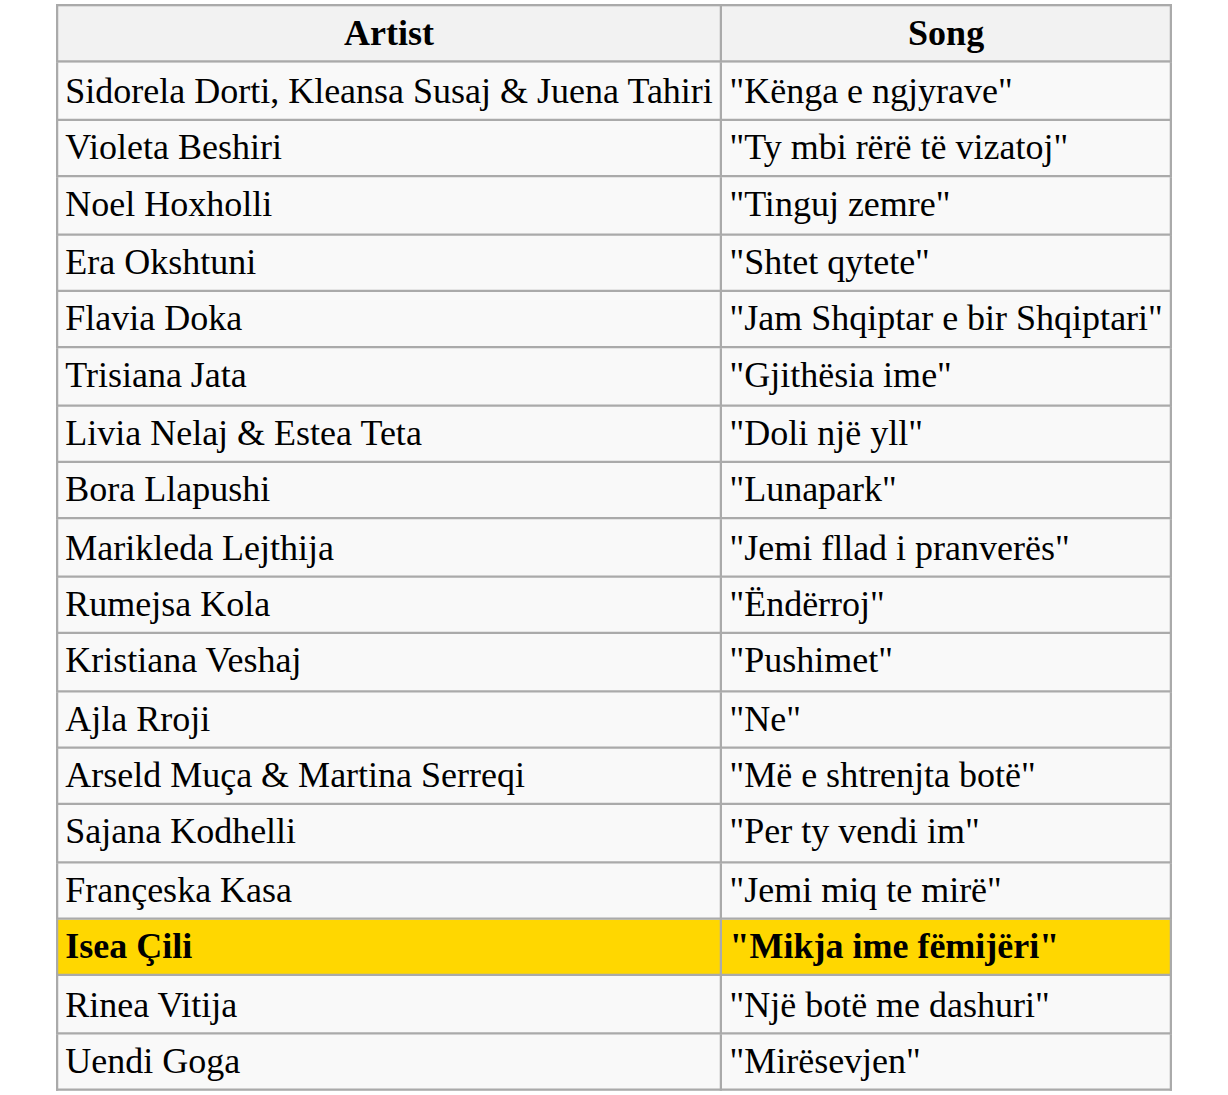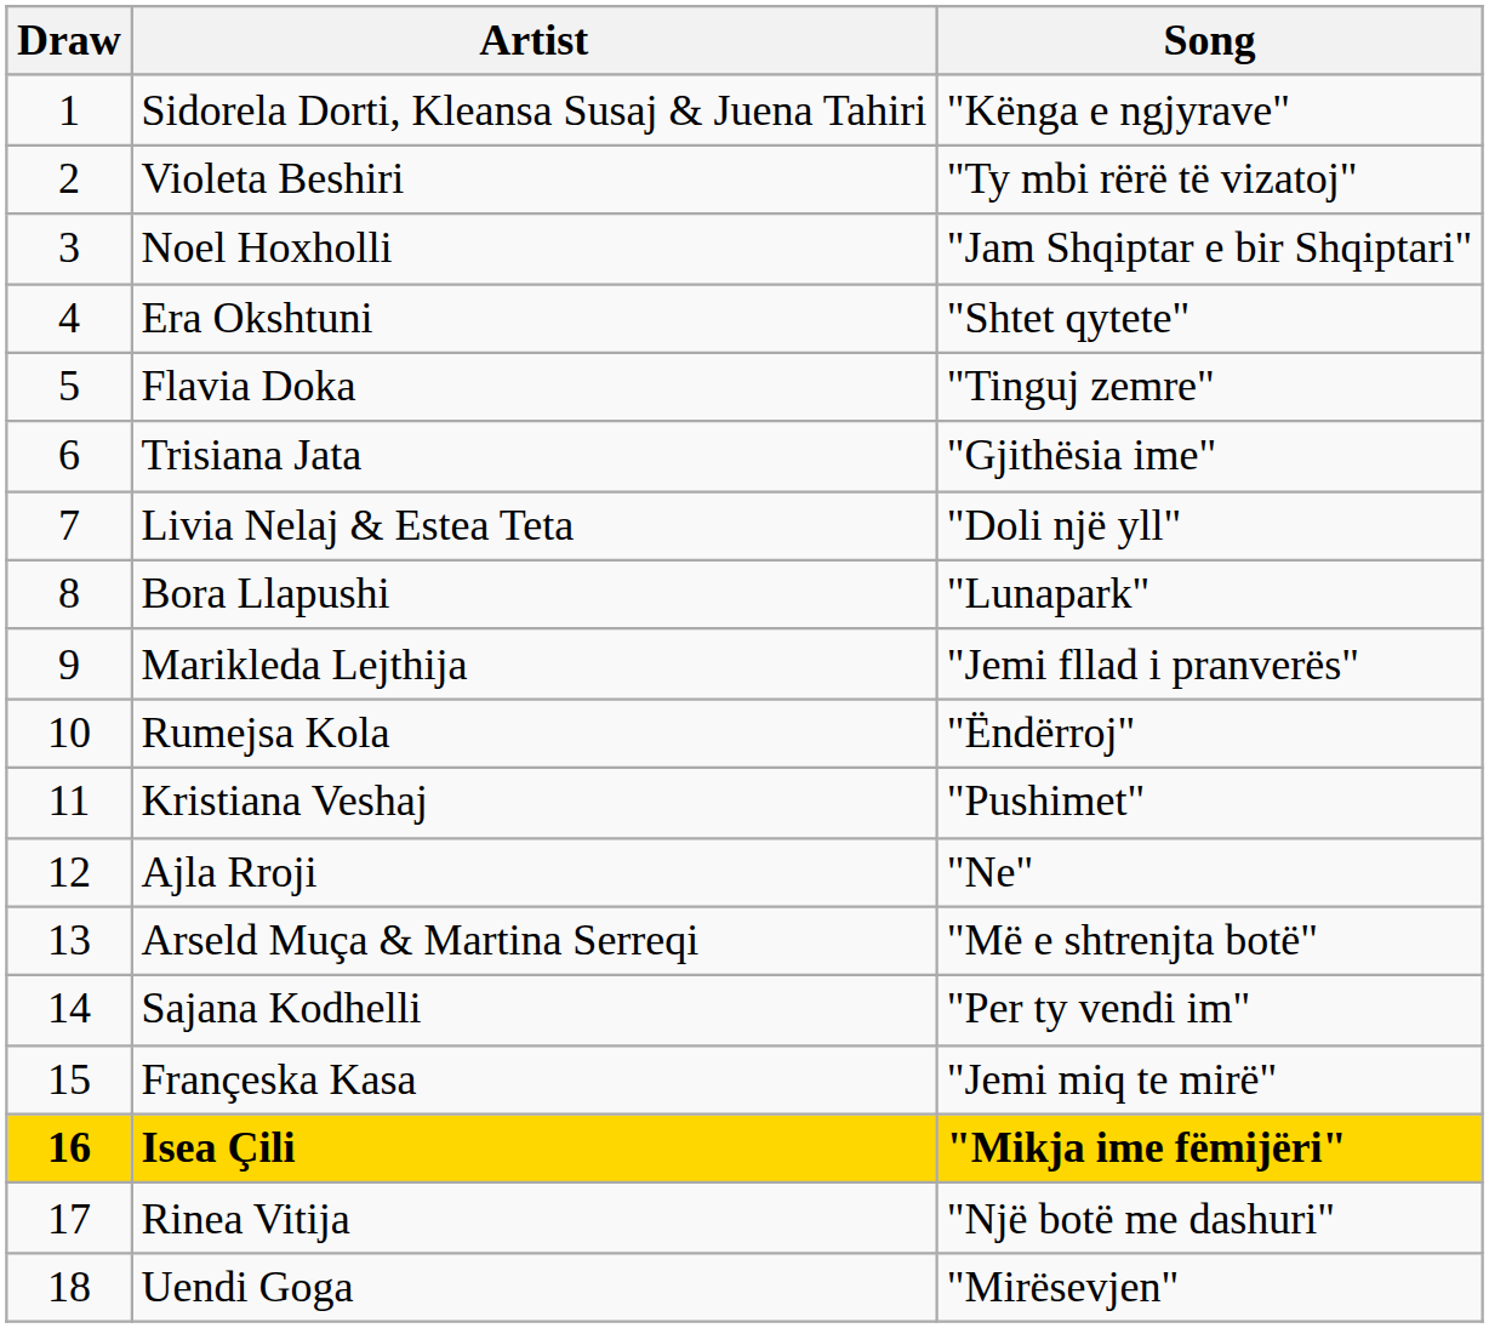 <table class="sortable wikitable" style="margin: 1em auto 1em auto; text-align:center">
 <tr bgcolor="#CCCCCC">
+<th>Draw</th>
 <th>Artist</th>
 <th>Song</th>
 </tr>
 <tr>
+<td>1</td>
 <td align=left>Sidorela Dorti, Kleansa Susaj & Juena Tahiri</td>
 <td align=left>"Kënga e ngjyrave"</td>
 </tr>
 <tr>
+<td>2</td>
 <td align=left>Violeta Beshiri</td>
 <td align=left>"Ty mbi rërë të vizatoj"</td>
 </tr>
 <tr>
+<td>3</td>
 <td align=left>Noel Hoxholli</td>
-<td align=left>"Tinguj zemre"</td>
+<td align=left>"Jam Shqiptar e bir Shqiptari"</td>
 </tr>
 <tr>
+<td>4</td>
 <td align=left>Era Okshtuni</td>
 <td align=left>"Shtet qytete"</td>
 </tr>
 <tr>
+<td>5</td>
 <td align=left>Flavia Doka</td>
-<td align=left>"Jam Shqiptar e bir Shqiptari"</td>
+<td align=left>"Tinguj zemre"</td>
 </tr>
 <tr>
+<td>6</td>
 <td align=left>Trisiana Jata</td>
 <td align=left>"Gjithësia ime"</td>
 </tr>
 <tr>
+<td>7</td>
 <td align=left>Livia Nelaj & Estea Teta</td>
 <td align=left>"Doli një yll"</td>
 </tr>
 <tr>
+<td>8</td>
 <td align=left>Bora Llapushi</td>
 <td align=left>"Lunapark"</td>
 </tr>
 <tr>
+<td>9</td>
 <td align=left>Marikleda Lejthija</td>
 <td align=left>"Jemi fllad i pranverës"</td>
 </tr>
 <tr>
+<td>10</td>
 <td align=left>Rumejsa Kola</td>
 <td align=left>"Ëndërroj"</td>
 </tr>
 <tr>
+<td>11</td>
 <td align=left>Kristiana Veshaj</td>
 <td align=left>"Pushimet"</td>
 </tr>
 <tr>
+<td>12</td>
 <td align=left>Ajla Rroji</td>
 <td align=left>"Ne"</td>
 </tr>
 <tr>
+<td>13</td>
 <td align=left>Arseld Muça & Martina Serreqi</td>
 <td align=left>"Më e shtrenjta botë"</td>
 </tr>
 <tr>
+<td>14</td>
 <td align=left>Sajana Kodhelli</td>
 <td align=left>"Per ty vendi im"</td>
 </tr>
 <tr>
+<td>15</td>
 <td align=left>Françeska Kasa</td>
 <td align=left>"Jemi miq te mirë"</td>
 </tr>
 <tr style="font-weight:bold; background:gold;">
+<td>16</td>
 <td align=left>Isea Çili</td>
 <td align=left>"Mikja ime fëmijëri"</td>
 </tr>
 <tr>
+<td>17</td>
 <td align=left>Rinea Vitija</td>
 <td align=left>"Një botë me dashuri"</td>
 </tr>
 <tr>
+<td>18</td>
 <td align=left>Uendi Goga</td>
 <td align=left>"Mirësevjen"</td>
 </tr>
 </table>
